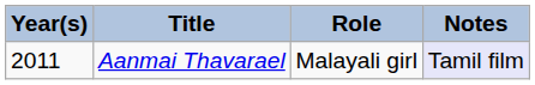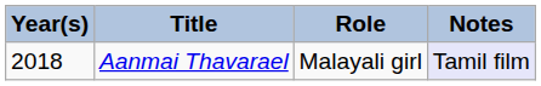 <table class="wikitable">
 <tr>
 <th style="background:#B0C4DE;">Year(s)</th>
 <th style="background:#B0C4DE;">Title</th>
 <th style="background:#B0C4DE;">Role</th>
 <th style="background:#B0C4DE;">Notes</th>
 </tr>
 <tr>
-<td>2011</td>
+<td>2018</td>
 <td><em><a href='#'>Aanmai Thavarael</a></em></td>
 <td>Malayali girl</td>
 <td style="background: lavender;">Tamil film</td>
 </tr>
 </table>
